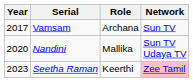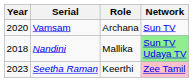 <table class="wikitable sortable">
 <tr>
 <th>Year</th>
 <th>Serial</th>
 <th>Role</th>
 <th>Network</th>
 </tr>
 <tr>
-<td>2017</td>
+<td>2020</td>
 <td><a href='#'>Vamsam</a></td>
 <td>Archana</td>
 <td><a href='#'>Sun TV</a></td>
 </tr>
 <tr>
-<td>2020</td>
+<td>2018</td>
 <td><em><a href='#'>Nandini</a></em></td>
 <td>Mallika</td>
-<td><a href='#'>Sun TV</a> <br> <a href='#'>Udaya TV</a></td>
+<td style="background: lightgreen;"><a href='#'>Sun TV</a> <br> <a href='#'>Udaya TV</a></td>
 </tr>
 <tr>
 <td>2023</td>
 <td><em><a href='#'>Seetha Raman</a></em></td>
 <td>Keerthi</td>
 <td style="background: pink;"><a href='#'>Zee Tamil</a></td>
 </tr>
 </table>
